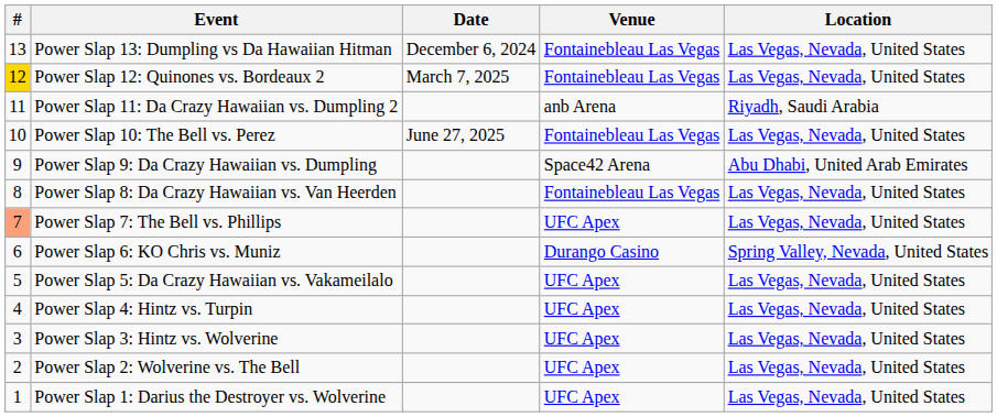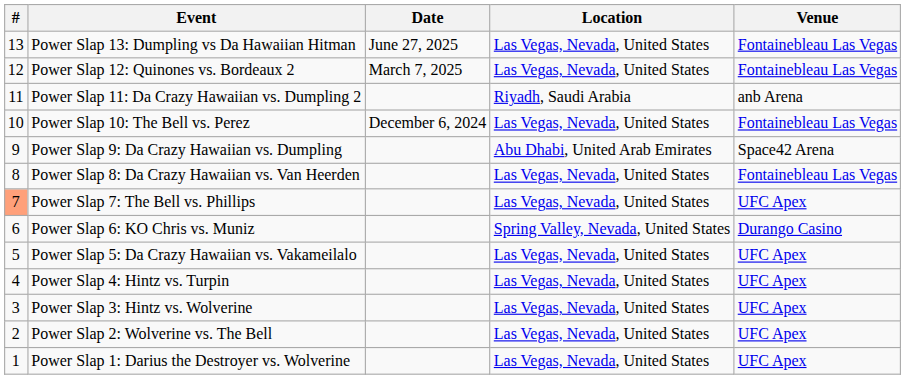 <table class="sortable wikitable succession-box" style="margin:2.0em auto; font-size:90%;">
 <tr>
 <th scope="col">#</th>
 <th scope="col">Event</th>
 <th scope="col">Date</th>
+<th scope="col">Location</th>
 <th scope="col">Venue</th>
-<th scope="col">Location</th>
 </tr>
 <tr>
 <td align="center">13</td>
 <td>Power Slap 13: Dumpling vs Da Hawaiian Hitman</td>
-<td>December 6, 2024</td>
+<td>June 27, 2025</td>
+<td> <a href='#'>Las Vegas, Nevada</a>, United States</td>
 <td><a href='#'>Fontainebleau Las Vegas</a></td>
-<td> <a href='#'>Las Vegas, Nevada</a>, United States</td>
 </tr>
 <tr>
-<td align="center" style="background: gold;">12</td>
+<td align="center">12</td>
 <td>Power Slap 12: Quinones vs. Bordeaux 2</td>
 <td>March 7, 2025</td>
+<td> <a href='#'>Las Vegas, Nevada</a>, United States</td>
 <td><a href='#'>Fontainebleau Las Vegas</a></td>
-<td> <a href='#'>Las Vegas, Nevada</a>, United States</td>
 </tr>
 <tr>
 <td align="center">11</td>
 <td>Power Slap 11: Da Crazy Hawaiian vs. Dumpling 2</td>
 <td></td>
+<td> <a href='#'>Riyadh</a>, Saudi Arabia</td>
 <td>anb Arena</td>
-<td> <a href='#'>Riyadh</a>, Saudi Arabia</td>
 </tr>
 <tr>
 <td align=center>10</td>
 <td>Power Slap 10: The Bell vs. Perez</td>
-<td>June 27, 2025</td>
+<td>December 6, 2024</td>
+<td> <a href='#'>Las Vegas, Nevada</a>, United States</td>
 <td><a href='#'>Fontainebleau Las Vegas</a></td>
-<td> <a href='#'>Las Vegas, Nevada</a>, United States</td>
 </tr>
 <tr>
 <td align=center>9</td>
 <td>Power Slap 9: Da Crazy Hawaiian vs. Dumpling</td>
 <td></td>
+<td> <a href='#'>Abu Dhabi</a>, United Arab Emirates</td>
 <td>Space42 Arena</td>
-<td> <a href='#'>Abu Dhabi</a>, United Arab Emirates</td>
 </tr>
 <tr>
 <td align=center>8</td>
 <td>Power Slap 8: Da Crazy Hawaiian vs. Van Heerden</td>
 <td></td>
+<td> <a href='#'>Las Vegas, Nevada</a>, United States</td>
 <td><a href='#'>Fontainebleau Las Vegas</a></td>
-<td> <a href='#'>Las Vegas, Nevada</a>, United States</td>
 </tr>
 <tr>
 <td align=center style="background: lightsalmon;">7</td>
 <td>Power Slap 7: The Bell vs. Phillips</td>
 <td></td>
+<td> <a href='#'>Las Vegas, Nevada</a>, United States</td>
 <td><a href='#'>UFC Apex</a></td>
-<td> <a href='#'>Las Vegas, Nevada</a>, United States</td>
 </tr>
 <tr>
 <td align=center>6</td>
 <td>Power Slap 6: KO Chris vs. Muniz</td>
 <td></td>
+<td> <a href='#'>Spring Valley, Nevada</a>, United States</td>
 <td><a href='#'>Durango Casino</a></td>
-<td> <a href='#'>Spring Valley, Nevada</a>, United States</td>
 </tr>
 <tr>
 <td align=center>5</td>
 <td>Power Slap 5: Da Crazy Hawaiian vs. Vakameilalo</td>
 <td></td>
+<td> <a href='#'>Las Vegas, Nevada</a>, United States</td>
 <td><a href='#'>UFC Apex</a></td>
-<td> <a href='#'>Las Vegas, Nevada</a>, United States</td>
 </tr>
 <tr>
 <td align=center>4</td>
 <td>Power Slap 4: Hintz vs. Turpin</td>
 <td></td>
+<td> <a href='#'>Las Vegas, Nevada</a>, United States</td>
 <td><a href='#'>UFC Apex</a></td>
-<td> <a href='#'>Las Vegas, Nevada</a>, United States</td>
 </tr>
 <tr>
 <td align=center>3</td>
 <td>Power Slap 3: Hintz vs. Wolverine</td>
 <td></td>
+<td> <a href='#'>Las Vegas, Nevada</a>, United States</td>
 <td><a href='#'>UFC Apex</a></td>
-<td> <a href='#'>Las Vegas, Nevada</a>, United States</td>
 </tr>
 <tr>
 <td align=center>2</td>
 <td>Power Slap 2: Wolverine vs. The Bell</td>
 <td></td>
+<td> <a href='#'>Las Vegas, Nevada</a>, United States</td>
 <td><a href='#'>UFC Apex</a></td>
-<td> <a href='#'>Las Vegas, Nevada</a>, United States</td>
 </tr>
 <tr>
 <td align=center>1</td>
 <td>Power Slap 1: Darius the Destroyer vs. Wolverine</td>
 <td></td>
+<td> <a href='#'>Las Vegas, Nevada</a>, United States</td>
 <td><a href='#'>UFC Apex</a></td>
-<td> <a href='#'>Las Vegas, Nevada</a>, United States</td>
 </tr>
 </table>
